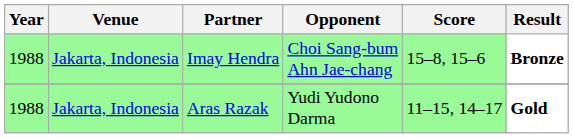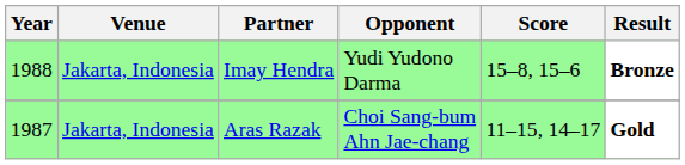 <table class="sortable wikitable" style="font-size: 90%;">
 <tr>
 <th>Year</th>
 <th>Venue</th>
 <th>Partner</th>
 <th>Opponent</th>
 <th>Score</th>
 <th>Result</th>
 </tr>
 <tr style="background:#98FB98">
 <td align="center">1988</td>
 <td align="left"><a href='#'>Jakarta, Indonesia</a></td>
 <td align="left"> <a href='#'>Imay Hendra</a></td>
-<td align="left"> <a href='#'>Choi Sang-bum</a> <br>  <a href='#'>Ahn Jae-chang</a></td>
+<td align="left"> Yudi Yudono <br>  Darma</td>
 <td align="left">15–8, 15–6</td>
 <td style="text-align:left; background:white"> <strong>Bronze</strong></td>
 </tr>
 <tr>
 </tr>
 <tr style="background:#98FB98">
-<td align="center">1988</td>
+<td align="center">1987</td>
 <td align="left"><a href='#'>Jakarta, Indonesia</a></td>
 <td align="left"> <a href='#'>Aras Razak</a></td>
-<td align="left"> Yudi Yudono <br>  Darma</td>
+<td align="left"> <a href='#'>Choi Sang-bum</a> <br>  <a href='#'>Ahn Jae-chang</a></td>
 <td align="left">11–15, 14–17</td>
 <td style="text-align:left; background:white"> <strong>Gold</strong></td>
 </tr>
 </table>
